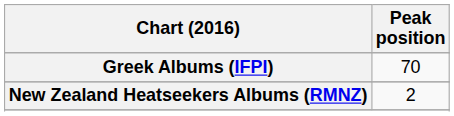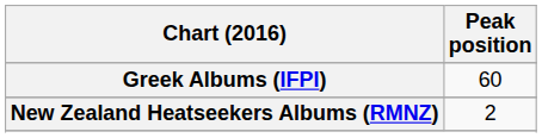 <table class="wikitable sortable plainrowheaders" style="text-align:center">
 <tr>
 <th scope="col">Chart (2016)</th>
 <th scope="col">Peak<br>position</th>
 </tr>
 <tr>
 </tr>
 <tr>
 </tr>
 <tr>
 </tr>
 <tr>
 </tr>
 <tr>
 </tr>
 <tr>
 </tr>
 <tr>
 </tr>
 <tr>
 <th scope="row">Greek Albums (<a href='#'>IFPI</a>)</th>
-<td>70</td>
+<td>60</td>
 </tr>
 <tr>
 </tr>
 <tr>
 <th scope="row">New Zealand Heatseekers Albums (<a href='#'>RMNZ</a>)</th>
 <td>2</td>
 </tr>
 <tr>
 </tr>
 <tr>
 </tr>
 <tr>
 </tr>
 <tr>
 </tr>
 <tr>
 </tr>
 </table>
